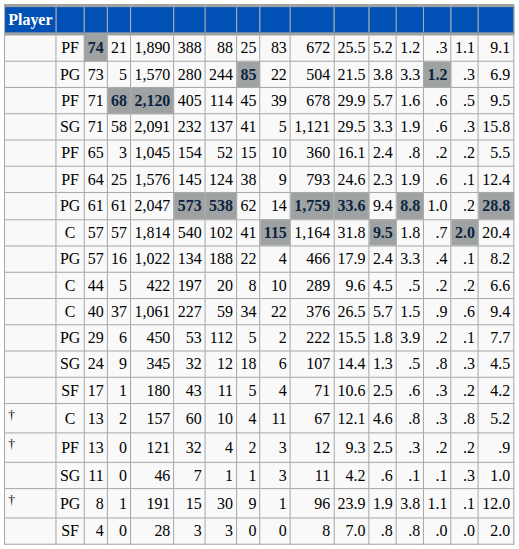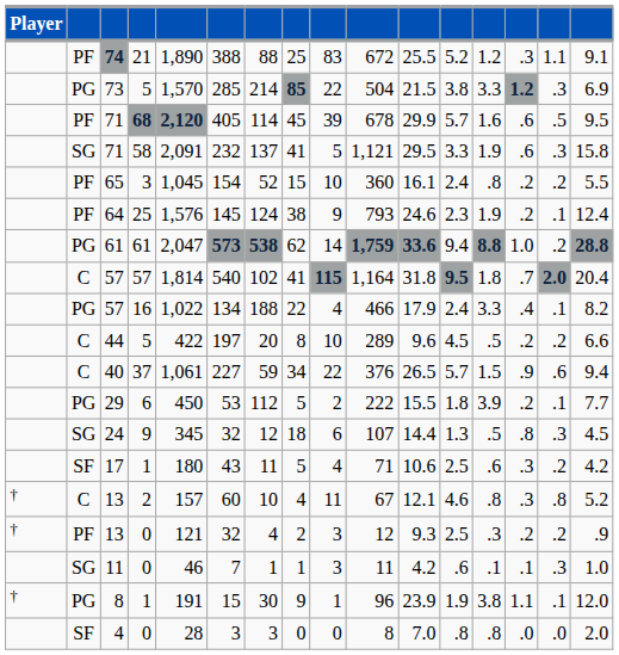 <table class="wikitable sortable" style="font-size: 95%; text-align:right;">
 <tr>
 <th style="background:#0050B5; color:#FFFFFF; border-top:#9EA2A2 3px solid; border-bottom:#9EA2A2 3px solid;">Player</th>
 <th style="background:#0050B5; color:#FFFFFF; border-top:#9EA2A2 3px solid; border-bottom:#9EA2A2 3px solid;"></th>
 <th style="background:#0050B5; color:#FFFFFF; border-top:#9EA2A2 3px solid; border-bottom:#9EA2A2 3px solid;"></th>
 <th style="background:#0050B5; color:#FFFFFF; border-top:#9EA2A2 3px solid; border-bottom:#9EA2A2 3px solid;"></th>
 <th style="background:#0050B5; color:#FFFFFF; border-top:#9EA2A2 3px solid; border-bottom:#9EA2A2 3px solid;"></th>
 <th style="background:#0050B5; color:#FFFFFF; border-top:#9EA2A2 3px solid; border-bottom:#9EA2A2 3px solid;"></th>
 <th style="background:#0050B5; color:#FFFFFF; border-top:#9EA2A2 3px solid; border-bottom:#9EA2A2 3px solid;"></th>
 <th style="background:#0050B5; color:#FFFFFF; border-top:#9EA2A2 3px solid; border-bottom:#9EA2A2 3px solid;"></th>
 <th style="background:#0050B5; color:#FFFFFF; border-top:#9EA2A2 3px solid; border-bottom:#9EA2A2 3px solid;"></th>
 <th style="background:#0050B5; color:#FFFFFF; border-top:#9EA2A2 3px solid; border-bottom:#9EA2A2 3px solid;"></th>
 <th style="background:#0050B5; color:#FFFFFF; border-top:#9EA2A2 3px solid; border-bottom:#9EA2A2 3px solid;"></th>
 <th style="background:#0050B5; color:#FFFFFF; border-top:#9EA2A2 3px solid; border-bottom:#9EA2A2 3px solid;"></th>
 <th style="background:#0050B5; color:#FFFFFF; border-top:#9EA2A2 3px solid; border-bottom:#9EA2A2 3px solid;"></th>
 <th style="background:#0050B5; color:#FFFFFF; border-top:#9EA2A2 3px solid; border-bottom:#9EA2A2 3px solid;"></th>
 <th style="background:#0050B5; color:#FFFFFF; border-top:#9EA2A2 3px solid; border-bottom:#9EA2A2 3px solid;"></th>
 <th style="background:#0050B5; color:#FFFFFF; border-top:#9EA2A2 3px solid; border-bottom:#9EA2A2 3px solid;"></th>
 </tr>
 <tr>
 <td style="text-align:left;"></td>
 <td style="text-align:center;">PF</td>
 <td style="background:#9EA2A2; color:#0C2340;"><strong>74</strong></td>
 <td>21</td>
 <td>1,890</td>
 <td>388</td>
 <td>88</td>
 <td>25</td>
 <td>83</td>
 <td>672</td>
 <td>25.5</td>
 <td>5.2</td>
 <td>1.2</td>
 <td>.3</td>
 <td>1.1</td>
 <td>9.1</td>
 </tr>
 <tr>
 <td style="text-align:left;"></td>
 <td style="text-align:center;">PG</td>
 <td>73</td>
 <td>5</td>
 <td>1,570</td>
-<td>280</td>
-<td>244</td>
+<td>285</td>
+<td>214</td>
 <td style="background:#9EA2A2; color:#0C2340;"><strong>85</strong></td>
 <td>22</td>
 <td>504</td>
 <td>21.5</td>
 <td>3.8</td>
 <td>3.3</td>
 <td style="background:#9EA2A2; color:#0C2340;"><strong>1.2</strong></td>
 <td>.3</td>
 <td>6.9</td>
 </tr>
 <tr>
 <td style="text-align:left;"></td>
 <td style="text-align:center;">PF</td>
 <td>71</td>
 <td style="background:#9EA2A2; color:#0C2340;"><strong>68</strong></td>
 <td style="background:#9EA2A2; color:#0C2340;"><strong>2,120</strong></td>
 <td>405</td>
 <td>114</td>
 <td>45</td>
 <td>39</td>
 <td>678</td>
 <td>29.9</td>
 <td>5.7</td>
 <td>1.6</td>
 <td>.6</td>
 <td>.5</td>
 <td>9.5</td>
 </tr>
 <tr>
 <td style="text-align:left;"></td>
 <td style="text-align:center;">SG</td>
 <td>71</td>
 <td>58</td>
 <td>2,091</td>
 <td>232</td>
 <td>137</td>
 <td>41</td>
 <td>5</td>
 <td>1,121</td>
 <td>29.5</td>
 <td>3.3</td>
 <td>1.9</td>
 <td>.6</td>
 <td>.3</td>
 <td>15.8</td>
 </tr>
 <tr>
 <td style="text-align:left;"></td>
 <td style="text-align:center;">PF</td>
 <td>65</td>
 <td>3</td>
 <td>1,045</td>
 <td>154</td>
 <td>52</td>
 <td>15</td>
 <td>10</td>
 <td>360</td>
 <td>16.1</td>
 <td>2.4</td>
 <td>.8</td>
 <td>.2</td>
 <td>.2</td>
 <td>5.5</td>
 </tr>
 <tr>
 <td style="text-align:left;"></td>
 <td style="text-align:center;">PF</td>
 <td>64</td>
 <td>25</td>
 <td>1,576</td>
 <td>145</td>
 <td>124</td>
 <td>38</td>
 <td>9</td>
 <td>793</td>
 <td>24.6</td>
 <td>2.3</td>
 <td>1.9</td>
-<td>.6</td>
+<td>.2</td>
 <td>.1</td>
 <td>12.4</td>
 </tr>
 <tr>
 <td style="text-align:left;"></td>
 <td style="text-align:center;">PG</td>
 <td>61</td>
 <td>61</td>
 <td>2,047</td>
 <td style="background:#9EA2A2; color:#0C2340;"><strong>573</strong></td>
 <td style="background:#9EA2A2; color:#0C2340;"><strong>538</strong></td>
 <td>62</td>
 <td>14</td>
 <td style="background:#9EA2A2; color:#0C2340;"><strong>1,759</strong></td>
 <td style="background:#9EA2A2; color:#0C2340;"><strong>33.6</strong></td>
 <td>9.4</td>
 <td style="background:#9EA2A2; color:#0C2340;"><strong>8.8</strong></td>
 <td>1.0</td>
 <td>.2</td>
 <td style="background:#9EA2A2; color:#0C2340;"><strong>28.8</strong></td>
 </tr>
 <tr>
 <td style="text-align:left;"></td>
 <td style="text-align:center;">C</td>
 <td>57</td>
 <td>57</td>
 <td>1,814</td>
 <td>540</td>
 <td>102</td>
 <td>41</td>
 <td style="background:#9EA2A2; color:#0C2340;"><strong>115</strong></td>
 <td>1,164</td>
 <td>31.8</td>
 <td style="background:#9EA2A2; color:#0C2340;"><strong>9.5</strong></td>
 <td>1.8</td>
 <td>.7</td>
 <td style="background:#9EA2A2; color:#0C2340;"><strong>2.0</strong></td>
 <td>20.4</td>
 </tr>
 <tr>
 <td style="text-align:left;"></td>
 <td style="text-align:center;">PG</td>
 <td>57</td>
 <td>16</td>
 <td>1,022</td>
 <td>134</td>
 <td>188</td>
 <td>22</td>
 <td>4</td>
 <td>466</td>
 <td>17.9</td>
 <td>2.4</td>
 <td>3.3</td>
 <td>.4</td>
 <td>.1</td>
 <td>8.2</td>
 </tr>
 <tr>
 <td style="text-align:left;"></td>
 <td style="text-align:center;">C</td>
 <td>44</td>
 <td>5</td>
 <td>422</td>
 <td>197</td>
 <td>20</td>
 <td>8</td>
 <td>10</td>
 <td>289</td>
 <td>9.6</td>
 <td>4.5</td>
 <td>.5</td>
 <td>.2</td>
 <td>.2</td>
 <td>6.6</td>
 </tr>
 <tr>
 <td style="text-align:left;"></td>
 <td style="text-align:center;">C</td>
 <td>40</td>
 <td>37</td>
 <td>1,061</td>
 <td>227</td>
 <td>59</td>
 <td>34</td>
 <td>22</td>
 <td>376</td>
 <td>26.5</td>
 <td>5.7</td>
 <td>1.5</td>
 <td>.9</td>
 <td>.6</td>
 <td>9.4</td>
 </tr>
 <tr>
 <td style="text-align:left;"></td>
 <td style="text-align:center;">PG</td>
 <td>29</td>
 <td>6</td>
 <td>450</td>
 <td>53</td>
 <td>112</td>
 <td>5</td>
 <td>2</td>
 <td>222</td>
 <td>15.5</td>
 <td>1.8</td>
 <td>3.9</td>
 <td>.2</td>
 <td>.1</td>
 <td>7.7</td>
 </tr>
 <tr>
 <td style="text-align:left;"></td>
 <td style="text-align:center;">SG</td>
 <td>24</td>
 <td>9</td>
 <td>345</td>
 <td>32</td>
 <td>12</td>
 <td>18</td>
 <td>6</td>
 <td>107</td>
 <td>14.4</td>
 <td>1.3</td>
 <td>.5</td>
 <td>.8</td>
 <td>.3</td>
 <td>4.5</td>
 </tr>
 <tr>
 <td style="text-align:left;"></td>
 <td style="text-align:center;">SF</td>
 <td>17</td>
 <td>1</td>
 <td>180</td>
 <td>43</td>
 <td>11</td>
 <td>5</td>
 <td>4</td>
 <td>71</td>
 <td>10.6</td>
 <td>2.5</td>
 <td>.6</td>
 <td>.3</td>
 <td>.2</td>
 <td>4.2</td>
 </tr>
 <tr>
 <td style="text-align:left;"><sup>†</sup></td>
 <td style="text-align:center;">C</td>
 <td>13</td>
 <td>2</td>
 <td>157</td>
 <td>60</td>
 <td>10</td>
 <td>4</td>
 <td>11</td>
 <td>67</td>
 <td>12.1</td>
 <td>4.6</td>
 <td>.8</td>
 <td>.3</td>
 <td>.8</td>
 <td>5.2</td>
 </tr>
 <tr>
 <td style="text-align:left;"><sup>†</sup></td>
 <td style="text-align:center;">PF</td>
 <td>13</td>
 <td>0</td>
 <td>121</td>
 <td>32</td>
 <td>4</td>
 <td>2</td>
 <td>3</td>
 <td>12</td>
 <td>9.3</td>
 <td>2.5</td>
 <td>.3</td>
 <td>.2</td>
 <td>.2</td>
 <td>.9</td>
 </tr>
 <tr>
 <td style="text-align:left;"></td>
 <td style="text-align:center;">SG</td>
 <td>11</td>
 <td>0</td>
 <td>46</td>
 <td>7</td>
 <td>1</td>
 <td>1</td>
 <td>3</td>
 <td>11</td>
 <td>4.2</td>
 <td>.6</td>
 <td>.1</td>
 <td>.1</td>
 <td>.3</td>
 <td>1.0</td>
 </tr>
 <tr>
 <td style="text-align:left;"><sup>†</sup></td>
 <td style="text-align:center;">PG</td>
 <td>8</td>
 <td>1</td>
 <td>191</td>
 <td>15</td>
 <td>30</td>
 <td>9</td>
 <td>1</td>
 <td>96</td>
 <td>23.9</td>
 <td>1.9</td>
 <td>3.8</td>
 <td>1.1</td>
 <td>.1</td>
 <td>12.0</td>
 </tr>
 <tr>
 <td style="text-align:left;"></td>
 <td style="text-align:center;">SF</td>
 <td>4</td>
 <td>0</td>
 <td>28</td>
 <td>3</td>
 <td>3</td>
 <td>0</td>
 <td>0</td>
 <td>8</td>
 <td>7.0</td>
 <td>.8</td>
 <td>.8</td>
 <td>.0</td>
 <td>.0</td>
 <td>2.0</td>
 </tr>
 </table>
